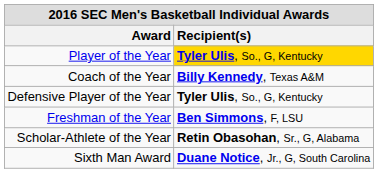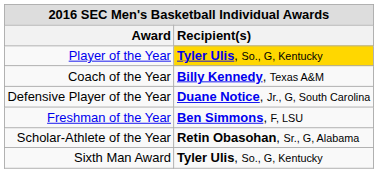 <table class="wikitable" style="white-space:nowrap; font-size:90%;">
 <tr>
 <td colspan="7" style="text-align:center; background:#ddd;"><strong>2016 SEC Men's Basketball Individual Awards</strong></td>
 </tr>
 <tr>
 <th style="text-align:right;">Award</th>
 <th style="text-align:left;">Recipient(s)</th>
 </tr>
 <tr>
 <td style="text-align:right;"><a href='#'>Player of the Year</a></td>
 <td style="background: gold; text-align:left;"><strong><a href='#'>Tyler Ulis</a></strong>, <small>So., G, Kentucky</small><br></td>
 </tr>
 <tr>
 <td style="text-align:right;">Coach of the Year</td>
 <td style="text-align:left;"><strong><a href='#'>Billy Kennedy</a></strong>, <small>Texas A&M</small><br></td>
 </tr>
 <tr>
 <td style="text-align:right;">Defensive Player of the Year</td>
-<td style="text-align:left;"><strong>Tyler Ulis</strong>, <small>So., G, Kentucky</small><br></td>
+<td style="text-align:left;"><strong><a href='#'>Duane Notice</a></strong>, <small>Jr., G, South Carolina</small><br></td>
 </tr>
 <tr>
 <td style="text-align:right;"><a href='#'>Freshman of the Year</a></td>
 <td style="text-align:left;"><strong><a href='#'>Ben Simmons</a></strong>, <small>F, LSU</small><br></td>
 </tr>
 <tr>
 <td style="text-align:right;">Scholar-Athlete of the Year</td>
 <td style="text-align:left;"><strong>Retin Obasohan</strong>, <small>Sr., G, Alabama</small><br></td>
 </tr>
 <tr>
 <td style="text-align:right;">Sixth Man Award</td>
-<td style="text-align:left;"><strong><a href='#'>Duane Notice</a></strong>, <small>Jr., G, South Carolina</small><br></td>
+<td style="text-align:left;"><strong>Tyler Ulis</strong>, <small>So., G, Kentucky</small><br></td>
 </tr>
 </table>
